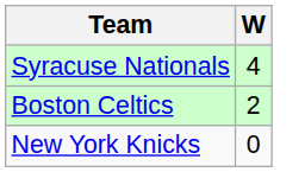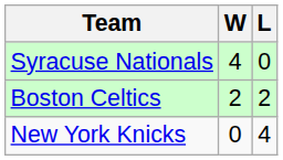 <table class="wikitable" style="text-align: center;">
 <tr>
 <th>Team</th>
 <th>W</th>
+<th>L</th>
 </tr>
 <tr style="background:#ccffcc;">
 <td align="left"><a href='#'>Syracuse Nationals</a></td>
 <td>4</td>
+<td>0</td>
 </tr>
 <tr style="background:#ccffcc;">
 <td align="left"><a href='#'>Boston Celtics</a></td>
+<td>2</td>
 <td>2</td>
 </tr>
 <tr>
 <td align="left"><a href='#'>New York Knicks</a></td>
 <td>0</td>
+<td>4</td>
 </tr>
 </table>
